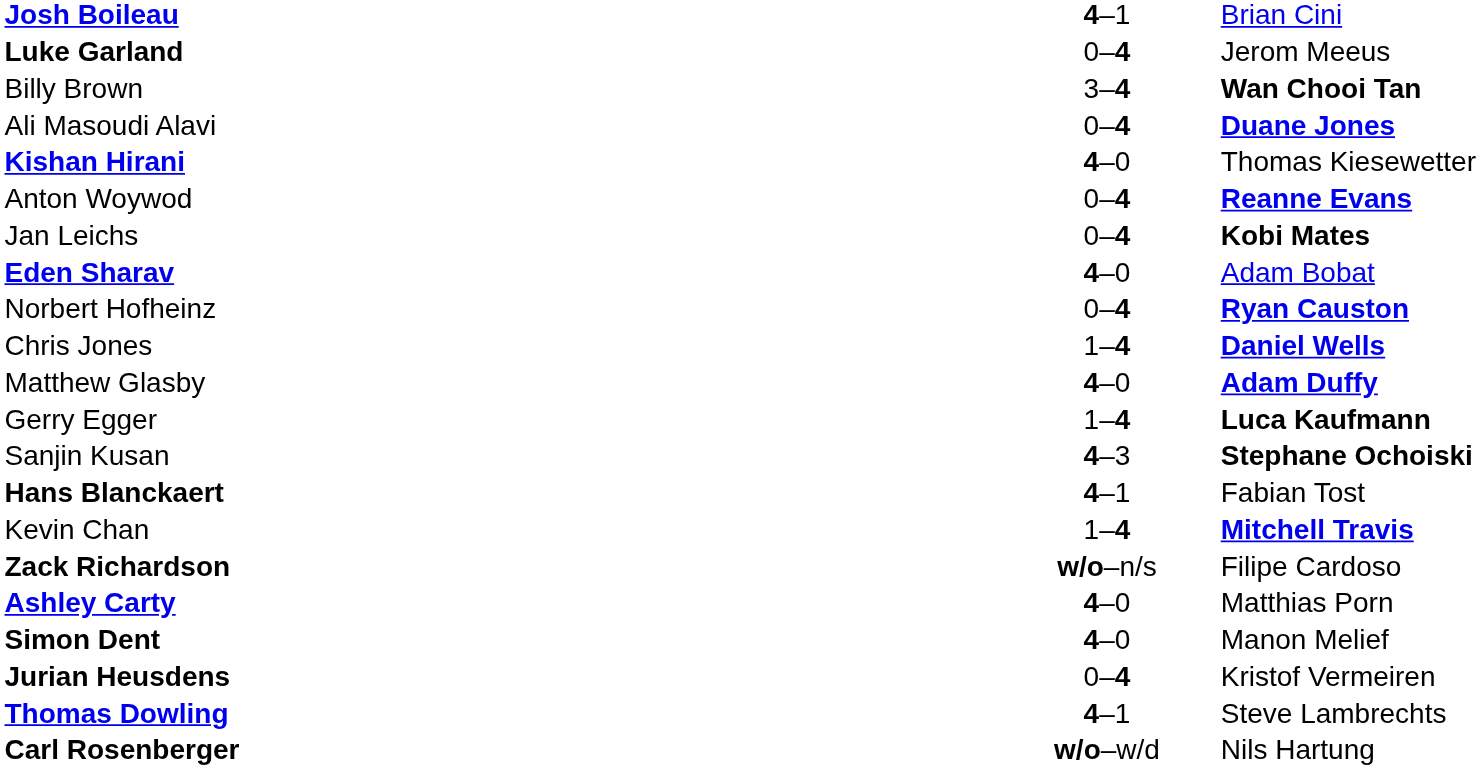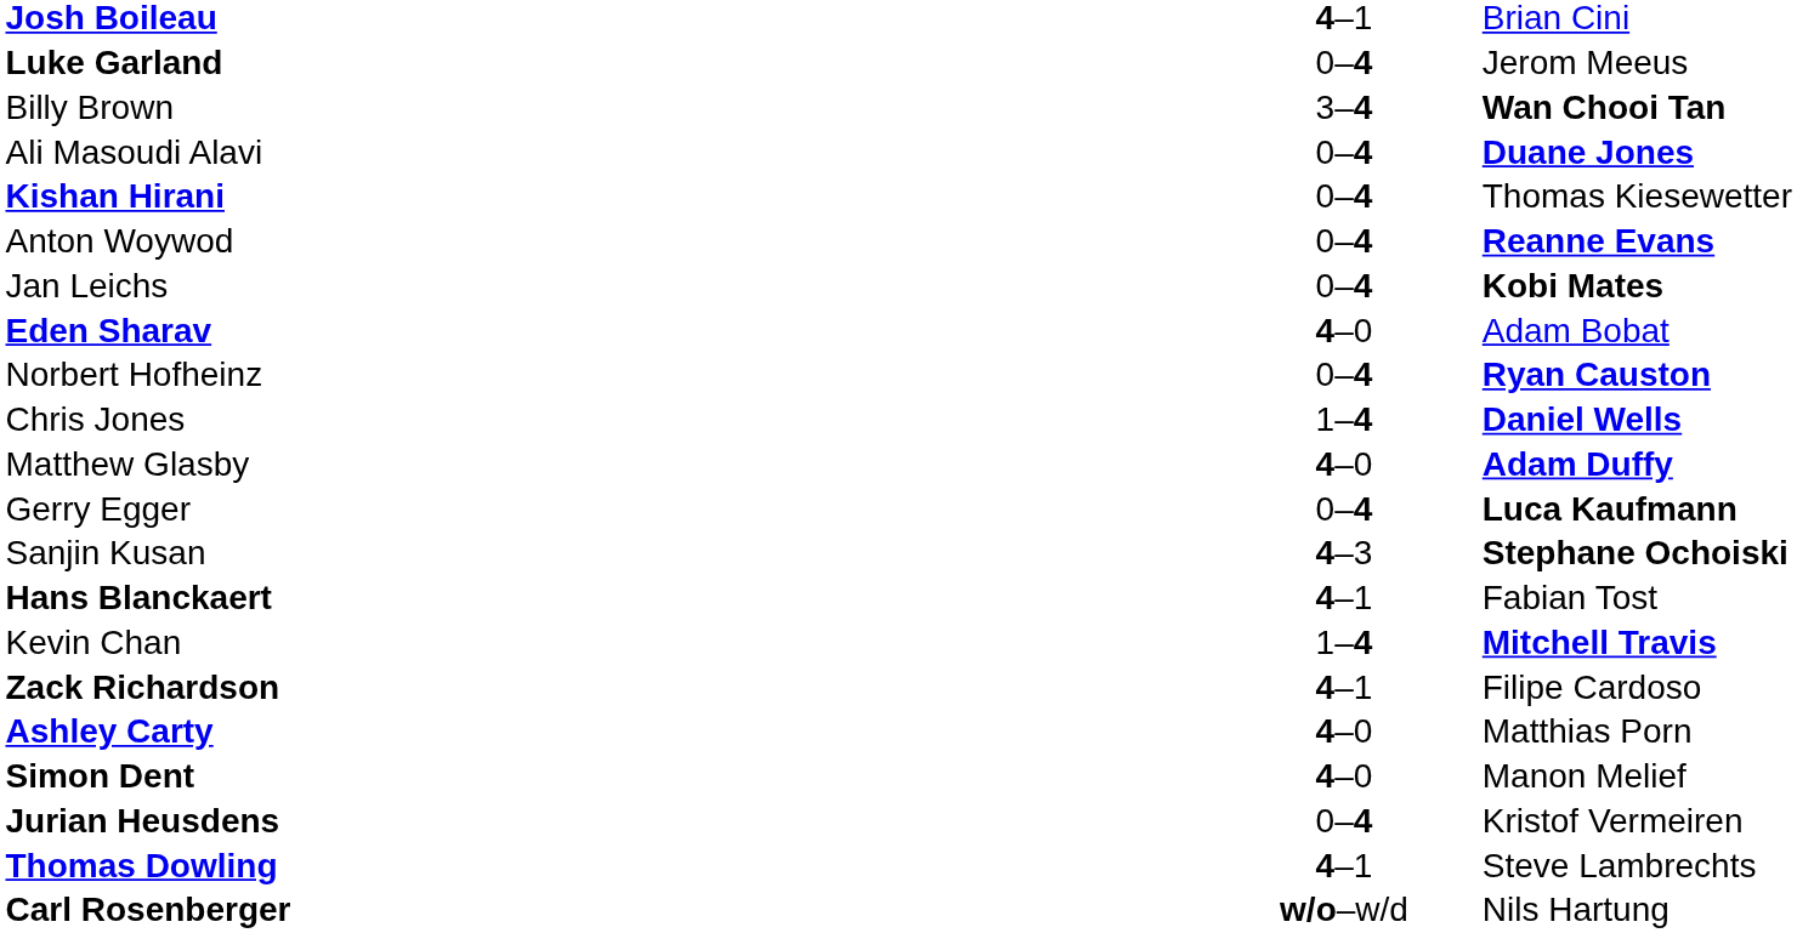 <table width="100%" cellspacing="1">
 <tr>
 <th width=45%></th>
 <th width=10%></th>
 <th width=45%></th>
 </tr>
 <tr>
 <td> <strong><a href='#'>Josh Boileau</a></strong></td>
 <td align="center"><strong>4</strong>–1</td>
 <td> <a href='#'>Brian Cini</a></td>
 </tr>
 <tr>
 <td> <strong>Luke Garland</strong></td>
 <td align="center">0–<strong>4</strong></td>
 <td> Jerom Meeus</td>
 </tr>
 <tr>
 <td> Billy Brown</td>
 <td align="center">3–<strong>4</strong></td>
 <td> <strong>Wan Chooi Tan</strong></td>
 </tr>
 <tr>
 <td> Ali Masoudi Alavi</td>
 <td align="center">0–<strong>4</strong></td>
 <td> <strong><a href='#'>Duane Jones</a></strong></td>
 </tr>
 <tr>
 <td> <strong><a href='#'>Kishan Hirani</a></strong></td>
-<td align="center"><strong>4</strong>–0</td>
+<td align="center">0–<strong>4</strong></td>
 <td> Thomas Kiesewetter</td>
 </tr>
 <tr>
 <td> Anton Woywod</td>
 <td align="center">0–<strong>4</strong></td>
 <td> <strong><a href='#'>Reanne Evans</a></strong></td>
 </tr>
 <tr>
 <td> Jan Leichs</td>
 <td align="center">0–<strong>4</strong></td>
 <td> <strong>Kobi Mates</strong></td>
 </tr>
 <tr>
 <td> <strong><a href='#'>Eden Sharav</a></strong></td>
 <td align="center"><strong>4</strong>–0</td>
 <td> <a href='#'>Adam Bobat</a></td>
 </tr>
 <tr>
 <td> Norbert Hofheinz</td>
 <td align="center">0–<strong>4</strong></td>
 <td> <strong><a href='#'>Ryan Causton</a></strong></td>
 </tr>
 <tr>
 <td> Chris Jones</td>
 <td align="center">1–<strong>4</strong></td>
 <td> <strong><a href='#'>Daniel Wells</a></strong></td>
 </tr>
 <tr>
 <td> Matthew Glasby</td>
 <td align="center"><strong>4</strong>–0</td>
 <td> <strong><a href='#'>Adam Duffy</a></strong></td>
 </tr>
 <tr>
 <td> Gerry Egger</td>
-<td align="center">1–<strong>4</strong></td>
+<td align="center">0–<strong>4</strong></td>
 <td> <strong>Luca Kaufmann</strong></td>
 </tr>
 <tr>
 <td> Sanjin Kusan</td>
 <td align="center"><strong>4</strong>–3</td>
 <td> <strong>Stephane Ochoiski</strong></td>
 </tr>
 <tr>
 <td> <strong>Hans Blanckaert</strong></td>
 <td align="center"><strong>4</strong>–1</td>
 <td> Fabian Tost</td>
 </tr>
 <tr>
 <td> Kevin Chan</td>
 <td align="center">1–<strong>4</strong></td>
 <td> <strong><a href='#'>Mitchell Travis</a></strong></td>
 </tr>
 <tr>
 <td> <strong>Zack Richardson</strong></td>
-<td align="center"><strong>w/o</strong>–n/s</td>
+<td align="center"><strong>4</strong>–1</td>
 <td> Filipe Cardoso</td>
 </tr>
 <tr>
 <td> <strong><a href='#'>Ashley Carty</a></strong></td>
 <td align="center"><strong>4</strong>–0</td>
 <td> Matthias Porn</td>
 </tr>
 <tr>
 <td> <strong>Simon Dent</strong></td>
 <td align="center"><strong>4</strong>–0</td>
 <td> Manon Melief</td>
 </tr>
 <tr>
 <td> <strong>Jurian Heusdens</strong></td>
 <td align="center">0–<strong>4</strong></td>
 <td> Kristof Vermeiren</td>
 </tr>
 <tr>
 <td> <strong><a href='#'>Thomas Dowling</a></strong></td>
 <td align="center"><strong>4</strong>–1</td>
 <td> Steve Lambrechts</td>
 </tr>
 <tr>
 <td> <strong>Carl Rosenberger</strong></td>
 <td align="center"><strong>w/o</strong>–w/d</td>
 <td> Nils Hartung</td>
 </tr>
 </table>
